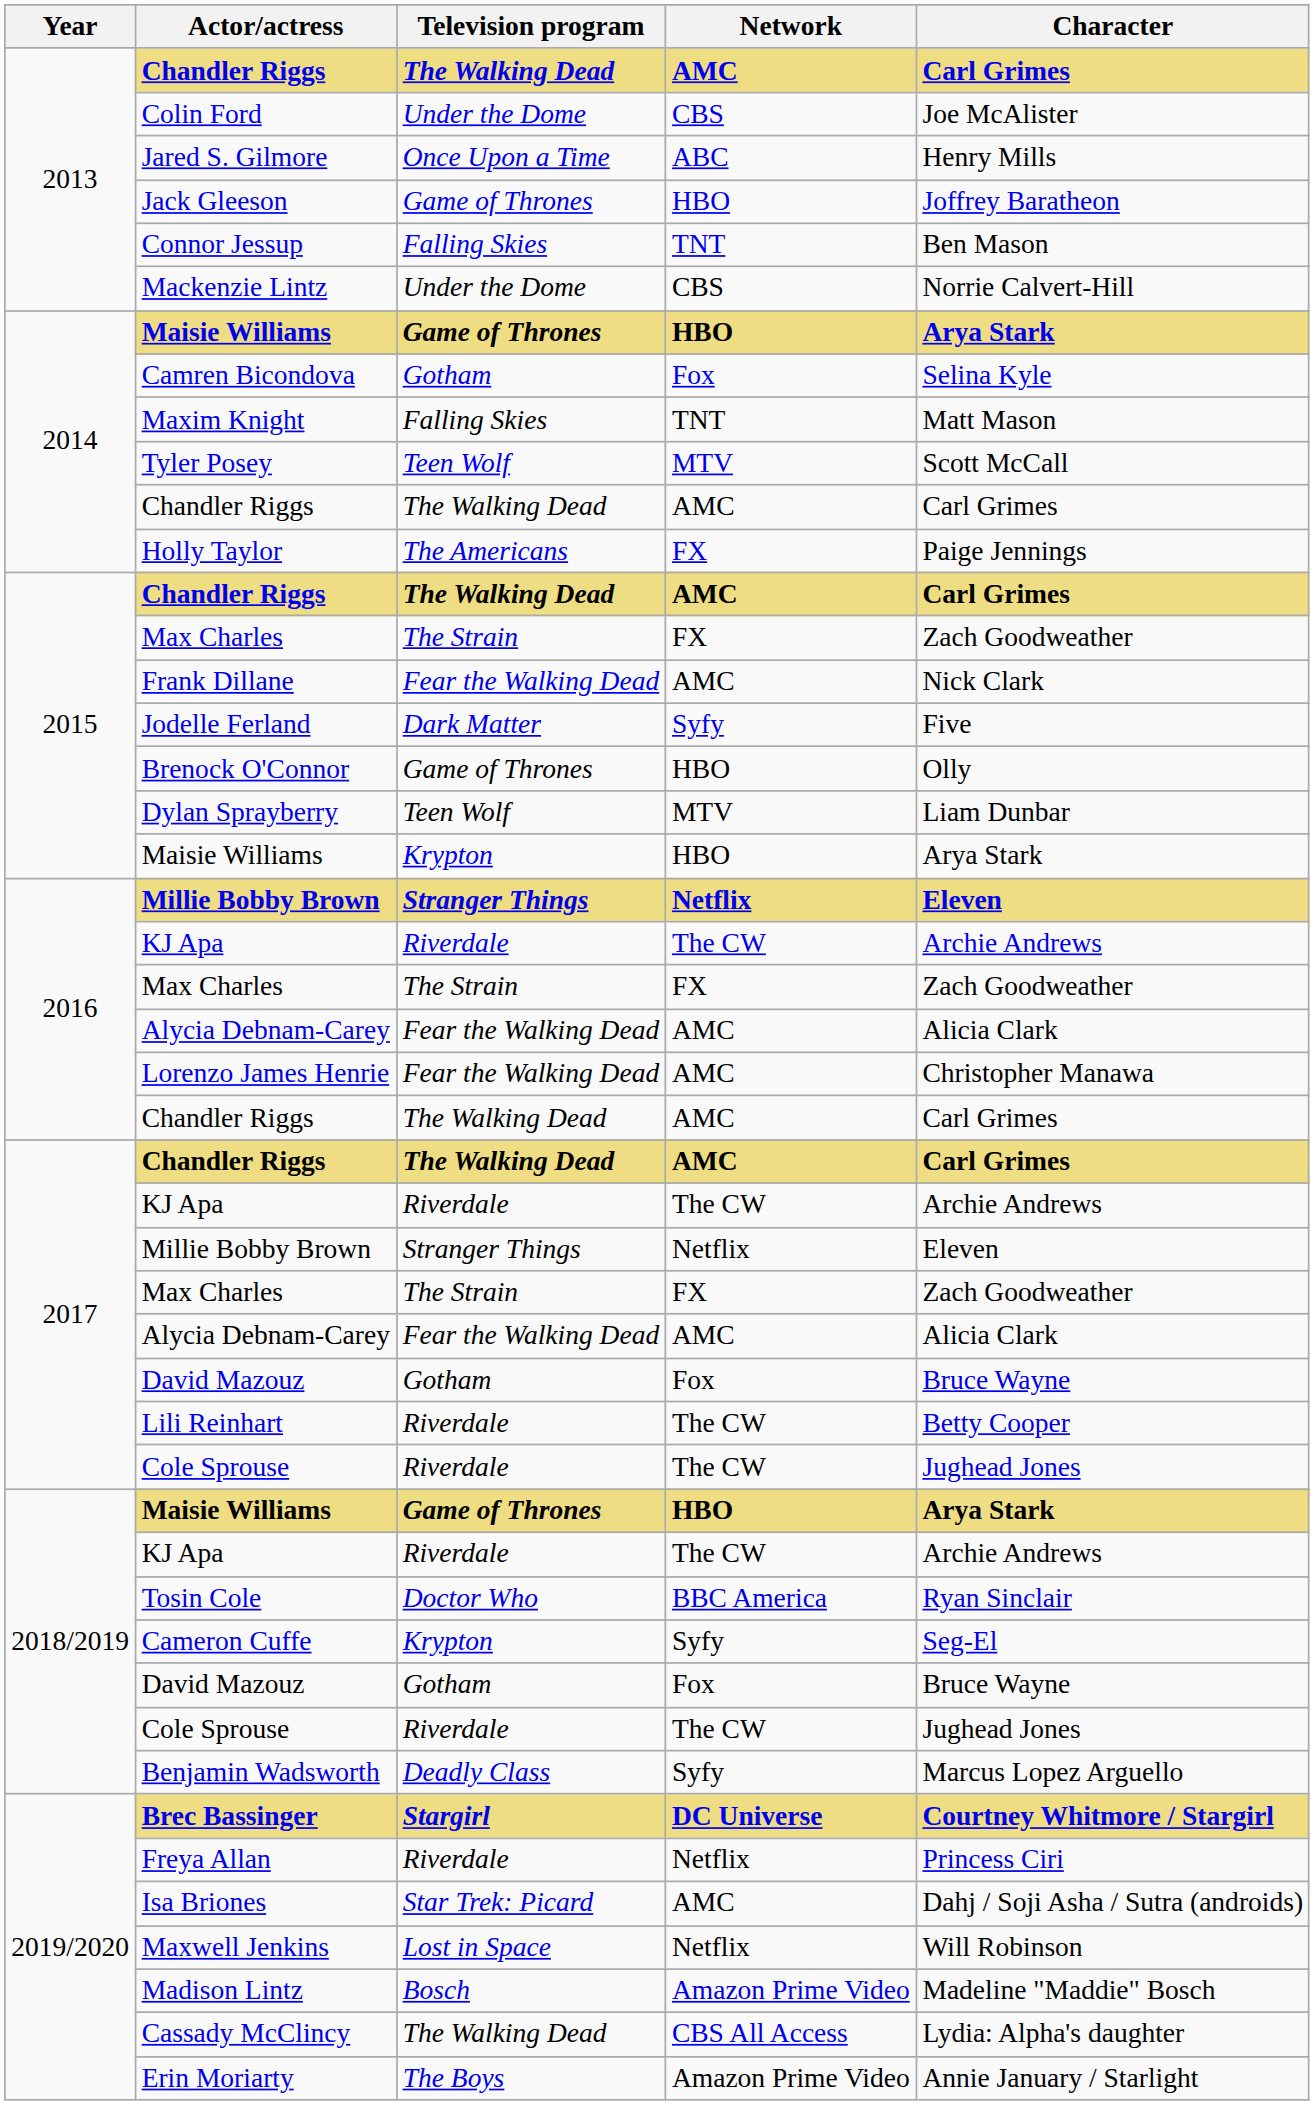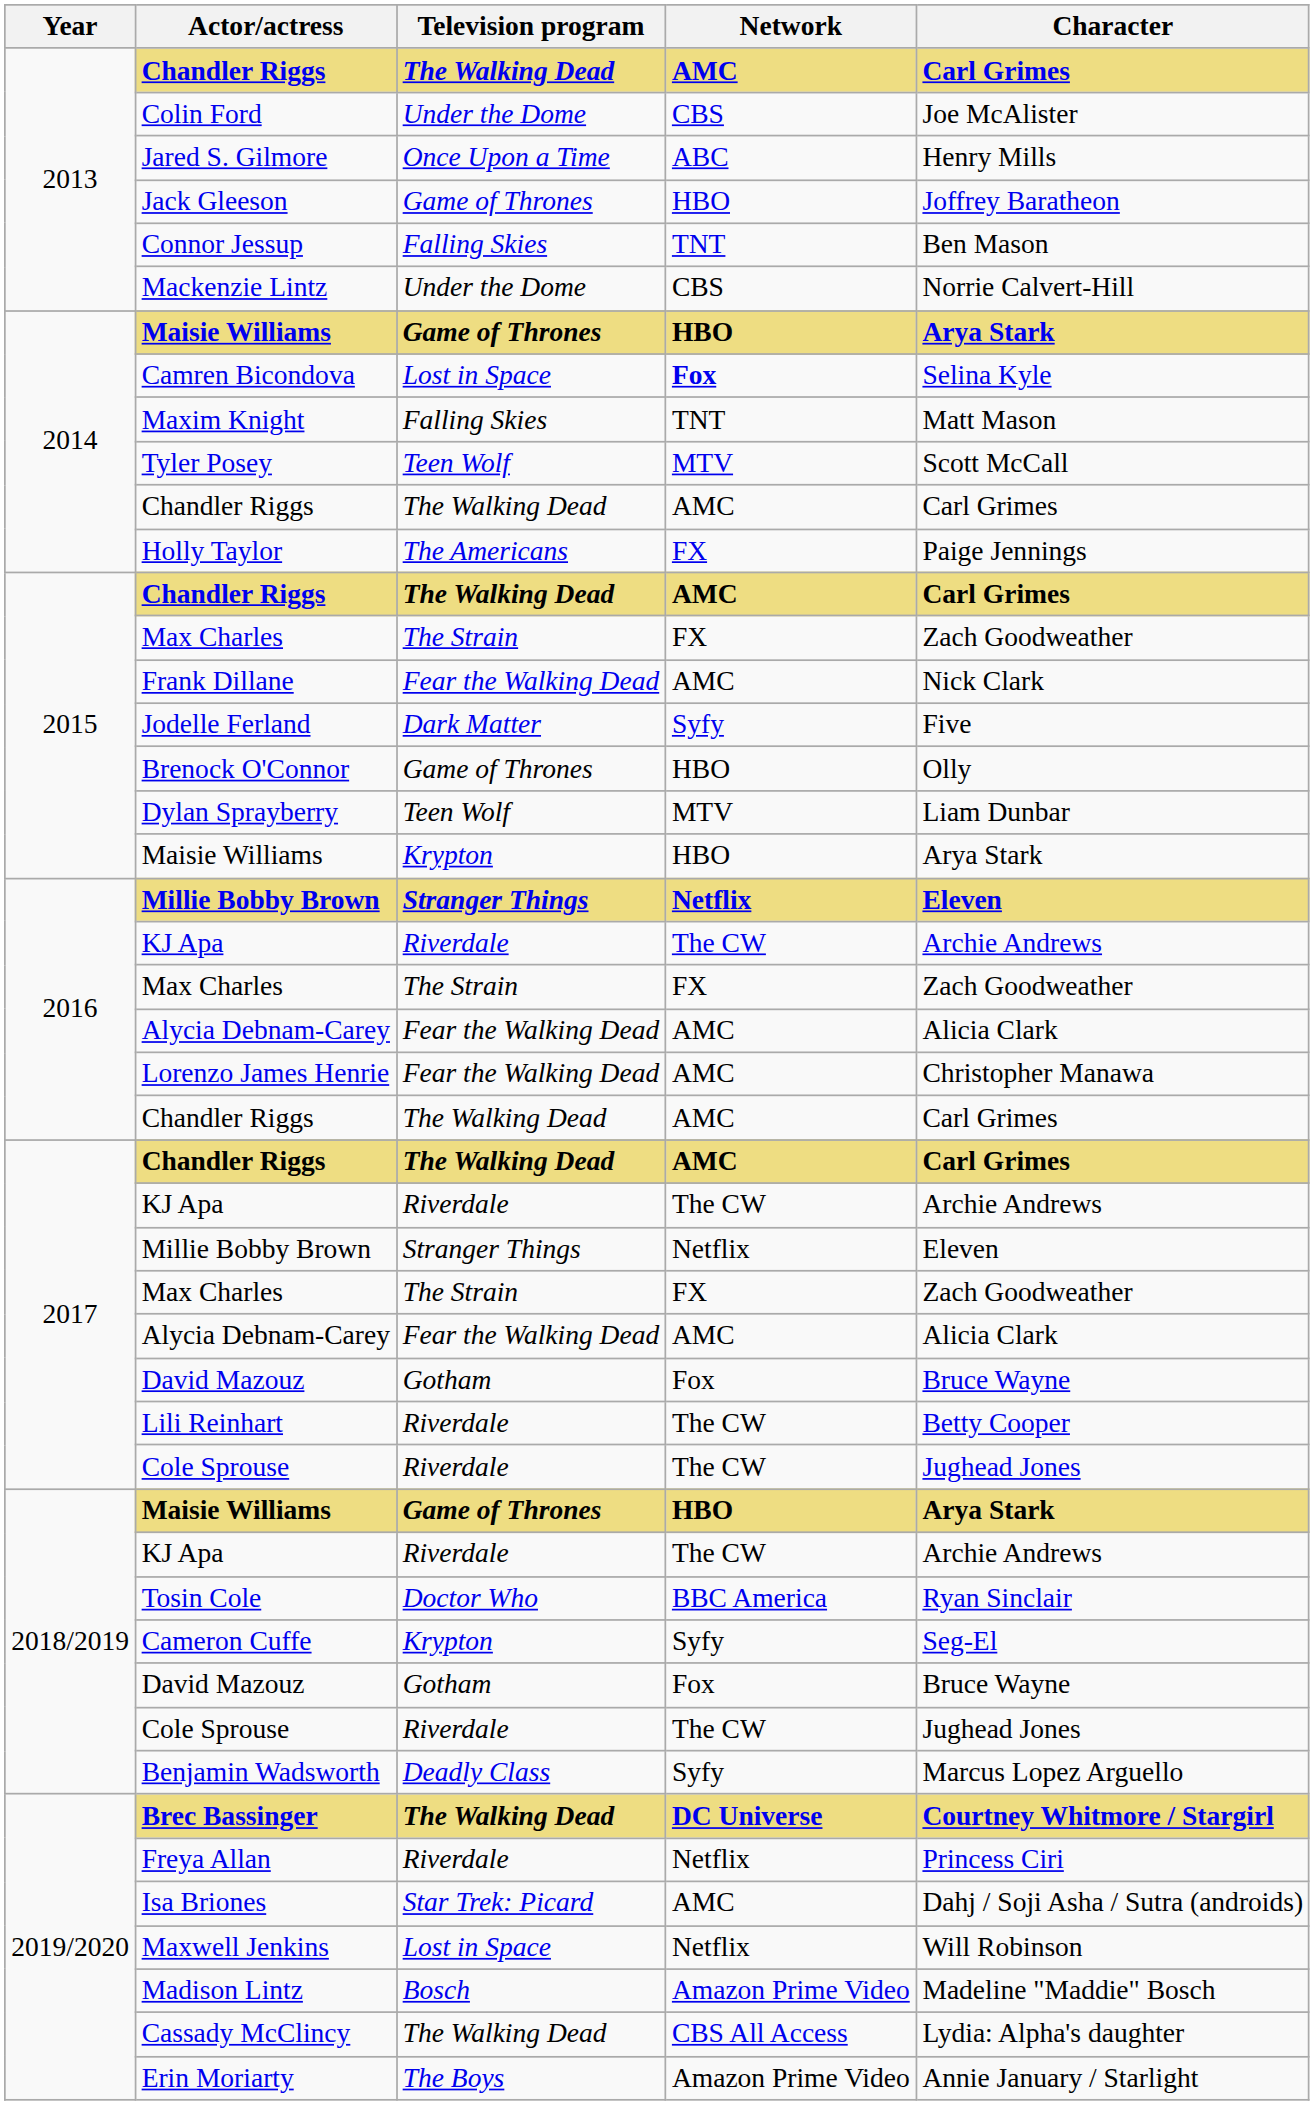 <table class="wikitable">
 <tr>
 <th>Year</th>
 <th>Actor/actress</th>
 <th>Television program</th>
 <th>Network</th>
 <th>Character</th>
 </tr>
 <tr>
 <td rowspan="6" style="text-align: center;">2013 </td>
 <td style="background:#EEDD82"><strong><a href='#'>Chandler Riggs</a></strong></td>
 <td style="background:#EEDD82"><strong><em><a href='#'>The Walking Dead</a></em></strong></td>
 <td style="background:#EEDD82"><strong><a href='#'>AMC</a></strong></td>
 <td style="background:#EEDD82"><strong><a href='#'>Carl Grimes</a></strong></td>
 </tr>
 <tr>
 <td><a href='#'>Colin Ford</a></td>
 <td><em><a href='#'>Under the Dome</a></em></td>
 <td><a href='#'>CBS</a></td>
 <td>Joe McAlister</td>
 </tr>
 <tr>
 <td><a href='#'>Jared S. Gilmore</a></td>
 <td><em><a href='#'>Once Upon a Time</a></em></td>
 <td><a href='#'>ABC</a></td>
 <td>Henry Mills</td>
 </tr>
 <tr>
 <td><a href='#'>Jack Gleeson</a></td>
 <td><em><a href='#'>Game of Thrones</a></em></td>
 <td><a href='#'>HBO</a></td>
 <td><a href='#'>Joffrey Baratheon</a></td>
 </tr>
 <tr>
 <td><a href='#'>Connor Jessup</a></td>
 <td><em><a href='#'>Falling Skies</a></em></td>
 <td><a href='#'>TNT</a></td>
 <td>Ben Mason</td>
 </tr>
 <tr>
 <td><a href='#'>Mackenzie Lintz</a></td>
 <td><em>Under the Dome</em></td>
 <td>CBS</td>
 <td>Norrie Calvert-Hill</td>
 </tr>
 <tr>
 <td rowspan="6" style="text-align: center;">2014 </td>
 <td style="background:#EEDD82"><strong><a href='#'>Maisie Williams</a></strong></td>
 <td style="background:#EEDD82"><strong><em>Game of Thrones</em></strong></td>
 <td style="background:#EEDD82"><strong>HBO</strong></td>
 <td style="background:#EEDD82"><strong><a href='#'>Arya Stark</a></strong></td>
 </tr>
 <tr>
 <td><a href='#'>Camren Bicondova</a></td>
-<td><em><a href='#'>Gotham</a></em></td>
-<td><a href='#'>Fox</a></td>
+<td><em><a href='#'>Lost in Space</a></em></td>
+<td><strong><a href='#'>Fox</a></strong></td>
 <td><a href='#'>Selina Kyle</a></td>
 </tr>
 <tr>
 <td><a href='#'>Maxim Knight</a></td>
 <td><em>Falling Skies</em></td>
 <td>TNT</td>
 <td>Matt Mason</td>
 </tr>
 <tr>
 <td><a href='#'>Tyler Posey</a></td>
 <td><em><a href='#'>Teen Wolf</a></em></td>
 <td><a href='#'>MTV</a></td>
 <td>Scott McCall</td>
 </tr>
 <tr>
 <td>Chandler Riggs</td>
 <td><em>The Walking Dead</em></td>
 <td>AMC</td>
 <td>Carl Grimes</td>
 </tr>
 <tr>
 <td><a href='#'>Holly Taylor</a></td>
 <td><em><a href='#'>The Americans</a></em></td>
 <td><a href='#'>FX</a></td>
 <td>Paige Jennings</td>
 </tr>
 <tr>
 <td rowspan="7" style="text-align: center;">2015 </td>
 <td style="background:#EEDD82"><strong><a href='#'>Chandler Riggs</a></strong></td>
 <td style="background:#EEDD82"><strong><em>The Walking Dead</em></strong></td>
 <td style="background:#EEDD82"><strong>AMC</strong></td>
 <td style="background:#EEDD82"><strong>Carl Grimes</strong></td>
 </tr>
 <tr>
 <td><a href='#'>Max Charles</a></td>
 <td><em><a href='#'>The Strain</a></em></td>
 <td>FX</td>
 <td>Zach Goodweather</td>
 </tr>
 <tr>
 <td><a href='#'>Frank Dillane</a></td>
 <td><em><a href='#'>Fear the Walking Dead</a></em></td>
 <td>AMC</td>
 <td>Nick Clark</td>
 </tr>
 <tr>
 <td><a href='#'>Jodelle Ferland</a></td>
 <td><em><a href='#'>Dark Matter</a></em></td>
 <td><a href='#'>Syfy</a></td>
 <td>Five</td>
 </tr>
 <tr>
 <td><a href='#'>Brenock O'Connor</a></td>
 <td><em>Game of Thrones</em></td>
 <td>HBO</td>
 <td>Olly</td>
 </tr>
 <tr>
 <td><a href='#'>Dylan Sprayberry</a></td>
 <td><em>Teen Wolf</em></td>
 <td>MTV</td>
 <td>Liam Dunbar</td>
 </tr>
 <tr>
 <td>Maisie Williams</td>
 <td><em><a href='#'>Krypton</a></em></td>
 <td>HBO</td>
 <td>Arya Stark</td>
 </tr>
 <tr>
 <td rowspan="6" style="text-align: center;">2016 </td>
 <td style="background:#EEDD82"><strong><a href='#'>Millie Bobby Brown</a></strong></td>
 <td style="background:#EEDD82"><strong><em><a href='#'>Stranger Things</a></em></strong></td>
 <td style="background:#EEDD82"><strong><a href='#'>Netflix</a></strong></td>
 <td style="background:#EEDD82"><strong><a href='#'>Eleven</a></strong></td>
 </tr>
 <tr>
 <td><a href='#'>KJ Apa</a></td>
 <td><em><a href='#'>Riverdale</a></em></td>
 <td><a href='#'>The CW</a></td>
 <td><a href='#'>Archie Andrews</a></td>
 </tr>
 <tr>
 <td>Max Charles</td>
 <td><em>The Strain</em></td>
 <td>FX</td>
 <td>Zach Goodweather</td>
 </tr>
 <tr>
 <td><a href='#'>Alycia Debnam-Carey</a></td>
 <td><em>Fear the Walking Dead</em></td>
 <td>AMC</td>
 <td>Alicia Clark</td>
 </tr>
 <tr>
 <td><a href='#'>Lorenzo James Henrie</a></td>
 <td><em>Fear the Walking Dead</em></td>
 <td>AMC</td>
 <td>Christopher Manawa</td>
 </tr>
 <tr>
 <td>Chandler Riggs</td>
 <td><em>The Walking Dead</em></td>
 <td>AMC</td>
 <td>Carl Grimes</td>
 </tr>
 <tr>
 <td rowspan="8" style="text-align: center;">2017 </td>
 <td style="background:#EEDD82"><strong>Chandler Riggs</strong></td>
 <td style="background:#EEDD82"><strong><em>The Walking Dead</em></strong></td>
 <td style="background:#EEDD82"><strong>AMC</strong></td>
 <td style="background:#EEDD82"><strong>Carl Grimes</strong></td>
 </tr>
 <tr>
 <td>KJ Apa</td>
 <td><em>Riverdale</em></td>
 <td>The CW</td>
 <td>Archie Andrews</td>
 </tr>
 <tr>
 <td>Millie Bobby Brown</td>
 <td><em>Stranger Things</em></td>
 <td>Netflix</td>
 <td>Eleven</td>
 </tr>
 <tr>
 <td>Max Charles</td>
 <td><em>The Strain</em></td>
 <td>FX</td>
 <td>Zach Goodweather</td>
 </tr>
 <tr>
 <td>Alycia Debnam-Carey</td>
 <td><em>Fear the Walking Dead</em></td>
 <td>AMC</td>
 <td>Alicia Clark</td>
 </tr>
 <tr>
 <td><a href='#'>David Mazouz</a></td>
 <td><em>Gotham</em></td>
 <td>Fox</td>
 <td><a href='#'>Bruce Wayne</a></td>
 </tr>
 <tr>
 <td><a href='#'>Lili Reinhart</a></td>
 <td><em>Riverdale</em></td>
 <td>The CW</td>
 <td><a href='#'>Betty Cooper</a></td>
 </tr>
 <tr>
 <td><a href='#'>Cole Sprouse</a></td>
 <td><em>Riverdale</em></td>
 <td>The CW</td>
 <td><a href='#'>Jughead Jones</a></td>
 </tr>
 <tr>
 <td rowspan="7" style="text-align: center;">2018/2019 </td>
 <td style="background:#EEDD82"><strong>Maisie Williams</strong></td>
 <td style="background:#EEDD82"><strong><em>Game of Thrones</em></strong></td>
 <td style="background:#EEDD82"><strong>HBO</strong></td>
 <td style="background:#EEDD82"><strong>Arya Stark</strong></td>
 </tr>
 <tr>
 <td>KJ Apa</td>
 <td><em>Riverdale</em></td>
 <td>The CW</td>
 <td>Archie Andrews</td>
 </tr>
 <tr>
 <td><a href='#'>Tosin Cole</a></td>
 <td><em><a href='#'>Doctor Who</a></em></td>
 <td><a href='#'>BBC America</a></td>
 <td><a href='#'>Ryan Sinclair</a></td>
 </tr>
 <tr>
 <td><a href='#'>Cameron Cuffe</a></td>
 <td><em><a href='#'>Krypton</a></em></td>
 <td>Syfy</td>
 <td><a href='#'>Seg-El</a></td>
 </tr>
 <tr>
 <td>David Mazouz</td>
 <td><em>Gotham</em></td>
 <td>Fox</td>
 <td>Bruce Wayne</td>
 </tr>
 <tr>
 <td>Cole Sprouse</td>
 <td><em>Riverdale</em></td>
 <td>The CW</td>
 <td>Jughead Jones</td>
 </tr>
 <tr>
 <td><a href='#'>Benjamin Wadsworth</a></td>
 <td><em><a href='#'>Deadly Class</a></em></td>
 <td>Syfy</td>
 <td>Marcus Lopez Arguello</td>
 </tr>
 <tr>
 <td rowspan="7" style="text-align:center;">2019/2020 </td>
 <td style="background:#EEDD82"><strong><a href='#'>Brec Bassinger</a></strong></td>
-<td style="background:#EEDD82"><strong><em><a href='#'>Stargirl</a></em></strong></td>
+<td style="background:#EEDD82"><strong><em>The Walking Dead</em></strong></td>
 <td style="background:#EEDD82"><strong><a href='#'>DC Universe</a></strong></td>
 <td style="background:#EEDD82"><strong><a href='#'>Courtney Whitmore / Stargirl</a></strong></td>
 </tr>
 <tr>
 <td><a href='#'>Freya Allan</a></td>
 <td><em>Riverdale</em></td>
 <td>Netflix</td>
 <td><a href='#'>Princess Ciri</a></td>
 </tr>
 <tr>
 <td><a href='#'>Isa Briones</a></td>
 <td><em><a href='#'>Star Trek: Picard</a></em></td>
 <td>AMC</td>
 <td>Dahj / Soji Asha / Sutra (androids)</td>
 </tr>
 <tr>
 <td><a href='#'>Maxwell Jenkins</a></td>
 <td><em><a href='#'>Lost in Space</a></em></td>
 <td>Netflix</td>
 <td>Will Robinson</td>
 </tr>
 <tr>
 <td><a href='#'>Madison Lintz</a></td>
 <td><em><a href='#'>Bosch</a></em></td>
 <td><a href='#'>Amazon Prime Video</a></td>
 <td>Madeline "Maddie" Bosch</td>
 </tr>
 <tr>
 <td><a href='#'>Cassady McClincy</a></td>
 <td><em>The Walking Dead</em></td>
 <td><a href='#'>CBS All Access</a></td>
 <td>Lydia: Alpha's daughter</td>
 </tr>
 <tr>
 <td><a href='#'>Erin Moriarty</a></td>
 <td><em><a href='#'>The Boys</a></em></td>
 <td>Amazon Prime Video</td>
 <td>Annie January / Starlight</td>
 </tr>
 </table>
